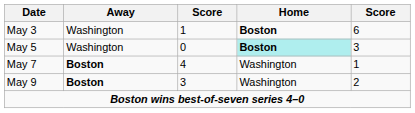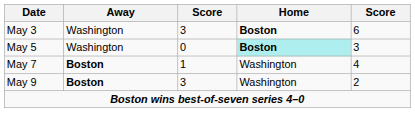 <table class="wikitable">
 <tr>
 <th style="width:5em">Date</th>
 <th style="width:10em">Away</th>
 <th style="width:5em">Score</th>
 <th style="width:10em">Home</th>
 <th style="width:5em">Score</th>
 </tr>
 <tr>
 <td>May 	3</td>
 <td>Washington</td>
-<td>1</td>
+<td>3</td>
 <td><strong>Boston</strong></td>
 <td>6</td>
 </tr>
 <tr>
 <td>May 	5</td>
 <td>Washington</td>
 <td>0</td>
 <td style="background: paleturquoise;"><strong>Boston</strong></td>
 <td>3</td>
 </tr>
 <tr>
 <td>May 	7</td>
 <td><strong>Boston</strong></td>
+<td>1</td>
+<td>Washington</td>
 <td>4</td>
-<td>Washington</td>
-<td>1</td>
 </tr>
 <tr>
 <td>May 	9</td>
 <td><strong>Boston</strong></td>
 <td>3</td>
 <td>Washington</td>
 <td>2</td>
 </tr>
 <tr>
 <td align="center" colspan="5"><strong><em>Boston wins best-of-seven series 4–0</em></strong></td>
 </tr>
 </table>
